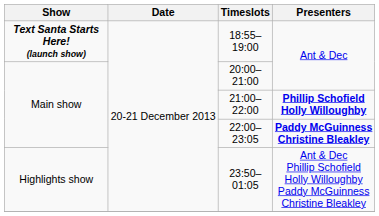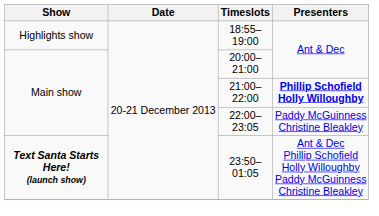 <table class="wikitable" style=text-align:center;">
 <tr>
 <th>Show</th>
 <th>Date</th>
 <th>Timeslots</th>
 <th>Presenters</th>
 </tr>
 <tr>
-<td style="width:150px;"><strong><em>Text Santa Starts Here!<em><br><small>(launch show)</small><strong></td>
+<td></strong>Highlights show<strong></td>
 <td rowspan=5>20-21 December 2013</td>
 <td style="width:75px;">18:55–19:00</td>
 <td rowspan=2><a href='#'>Ant & Dec</a></td>
 </tr>
 <tr>
 <td rowspan=3></strong>Main show<strong></td>
 <td>20:00–21:00</td>
 </tr>
 <tr>
 <td>21:00–22:00</td>
 <td><strong><a href='#'>Phillip Schofield</a><br><a href='#'>Holly Willoughby</a></strong></td>
 </tr>
 <tr>
 <td>22:00–23:05</td>
-<td><strong><a href='#'>Paddy McGuinness</a><br><a href='#'>Christine Bleakley</a></strong></td>
+<td><a href='#'>Paddy McGuinness</a><br><a href='#'>Christine Bleakley</a></td>
 </tr>
 <tr>
-<td></strong>Highlights show<strong></td>
+<td style="width:150px;"><strong><em>Text Santa Starts Here!<em><br><small>(launch show)</small><strong></td>
 <td>23:50–01:05</td>
 <td><a href='#'>Ant & Dec</a><br><a href='#'>Phillip Schofield</a><br><a href='#'>Holly Willoughby</a><br><a href='#'>Paddy McGuinness</a><br><a href='#'>Christine Bleakley</a></td>
 </tr>
 <tr>
 </tr>
 </table>
